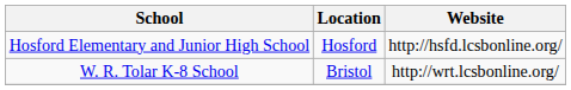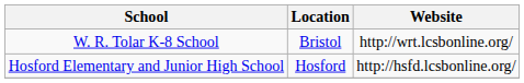 <table class="wikitable" style="text-align:center">
 <tr>
 <th>School</th>
 <th>Location</th>
 <th>Website</th>
 </tr>
 <tr>
+<td><a href='#'>W. R. Tolar K-8 School</a></td>
+<td><a href='#'>Bristol</a></td>
+<td>http://wrt.lcsbonline.org/</td>
+</tr>
+<tr>
 <td><a href='#'>Hosford Elementary and Junior High School</a></td>
 <td><a href='#'>Hosford</a></td>
 <td>http://hsfd.lcsbonline.org/</td>
 </tr>
 <tr>
-<td><a href='#'>W. R. Tolar K-8 School</a></td>
-<td><a href='#'>Bristol</a></td>
-<td>http://wrt.lcsbonline.org/</td>
-</tr>
-<tr>
 </tr>
 </table>
